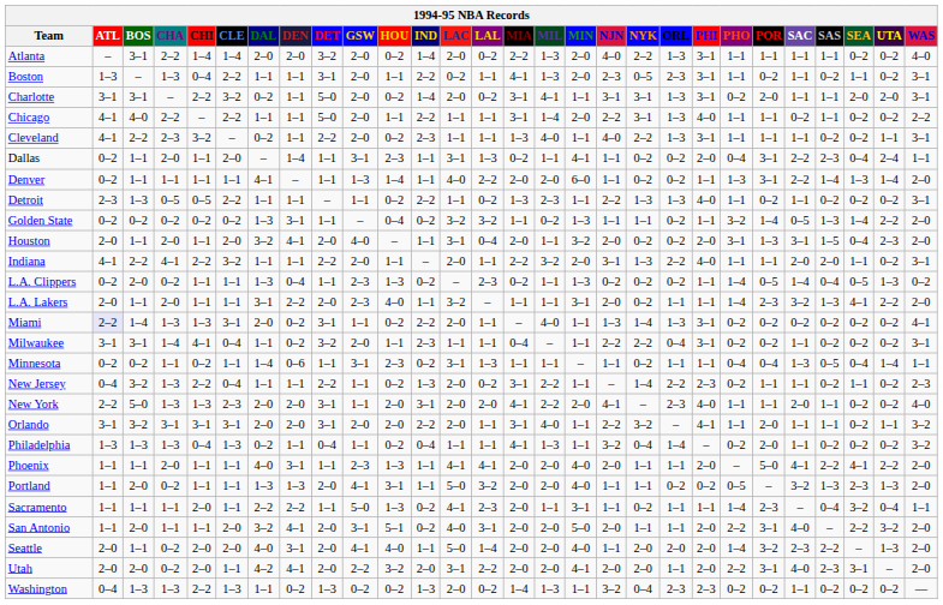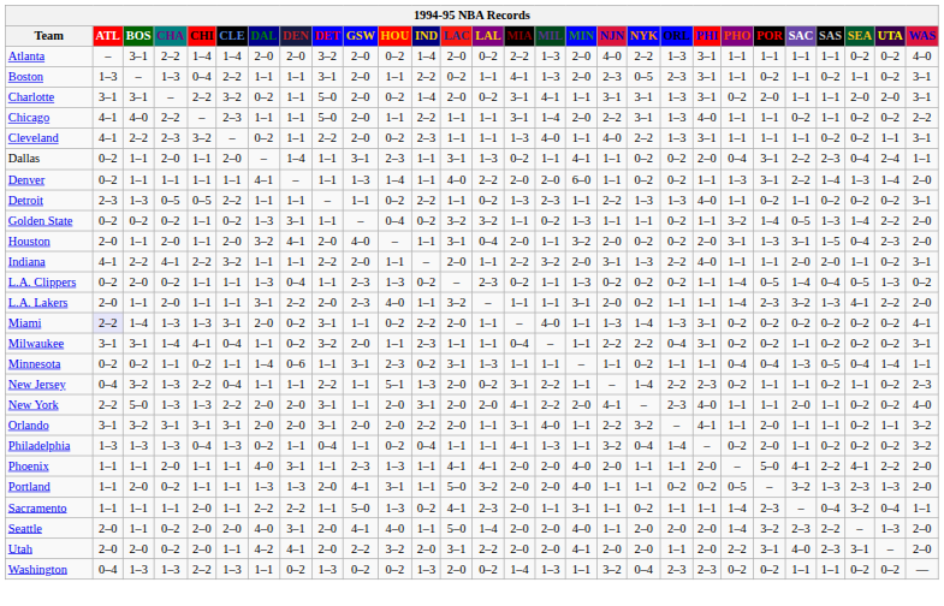 <table class="wikitable" style="font-size:95%; text-align:center;">
 <tr>
 <th colspan=28>1994-95 NBA Records</th>
 </tr>
 <tr>
 <th width=100>Team</th>
 <th style="background:#FF0000;color:#FFFFFF;width=35">ATL</th>
 <th style="background:#006400;color:#FFFFFF;width=35">BOS</th>
 <th style="background:#008080;color:#800080;width=35">CHA</th>
 <th style="background:#FF0000;color:#000000;width=35">CHI</th>
 <th style="background:#000000;color:#5787DC;width=35">CLE</th>
 <th style="background:#00008B;color:#008000;width=35">DAL</th>
 <th style="background:#141A44;color:#BC2224;width=35">DEN</th>
 <th style="background:#0000FF;color:#FF0000;width=35">DET</th>
 <th style="background:#0000FF;color:#FFD700;width=35">GSW</th>
 <th style="background:#FF0000;color:#FFD700;width=35">HOU</th>
 <th style="background:#000080;color:#FFD700;width=35">IND</th>
 <th style="background:#F9160D;color:#1A2E8B;width=35">LAC</th>
 <th style="background:#800080;color:#FFD700;width=35">LAL</th>
 <th style="background:#000000;color:#8B0000;width=35">MIA</th>
 <th style="background:#00471B;color:#5C378A;width=35">MIL</th>
 <th style="background:#0000FF;color:#228B22;width=35">MIN</th>
 <th style="background:#DC143C;color:#0000CD;width=35">NJN</th>
 <th style="background:#0000FF;color:#FF8C00;width=35">NYK</th>
 <th style="background:#0000FF;color:#000000;width=35">ORL</th>
 <th style="background:#FF0000;color:#0000FF;width=35">PHI</th>
 <th style="background:#800080;color:#FF4500;width=35">PHO</th>
 <th style="background:#000000;color:#FF0000;width=35">POR</th>
 <th style="background:#6846A8;color:#FFFFFF;width=35">SAC</th>
 <th style="background:#000000;color:#C0C0C0;width=35">SAS</th>
 <th style="background:#005831;color:#FFC322;width=35">SEA</th>
 <th style="background:#36004A;color:#FFFF00;width=35">UTA</th>
 <th style="background:#DC143C;color:#0000CD;width=35">WAS</th>
 </tr>
 <tr>
 <td style="text-align:left;"><a href='#'>Atlanta</a></td>
 <td>–</td>
 <td>3–1</td>
 <td>2–2</td>
 <td>1–4</td>
 <td>1–4</td>
 <td>2–0</td>
 <td>2–0</td>
 <td>3–2</td>
 <td>2–0</td>
 <td>0–2</td>
 <td>1–4</td>
 <td>2–0</td>
 <td>0–2</td>
 <td>2–2</td>
 <td>1–3</td>
 <td>2–0</td>
 <td>4–0</td>
 <td>2–2</td>
 <td>1–3</td>
 <td>3–1</td>
 <td>1–1</td>
 <td>1–1</td>
 <td>1–1</td>
 <td>1–1</td>
 <td>0–2</td>
 <td>0–2</td>
 <td>4–0</td>
 </tr>
 <tr>
 <td style="text-align:left;"><a href='#'>Boston</a></td>
 <td>1–3</td>
 <td>–</td>
 <td>1–3</td>
 <td>0–4</td>
 <td>2–2</td>
 <td>1–1</td>
 <td>1–1</td>
 <td>3–1</td>
 <td>2–0</td>
 <td>1–1</td>
 <td>2–2</td>
 <td>0–2</td>
 <td>1–1</td>
 <td>4–1</td>
 <td>1–3</td>
 <td>2–0</td>
 <td>2–3</td>
 <td>0–5</td>
 <td>2–3</td>
 <td>3–1</td>
 <td>1–1</td>
 <td>0–2</td>
 <td>1–1</td>
 <td>0–2</td>
 <td>1–1</td>
 <td>0–2</td>
 <td>3–1</td>
 </tr>
 <tr>
 <td style="text-align:left;"><a href='#'>Charlotte</a></td>
 <td>3–1</td>
 <td>3–1</td>
 <td>–</td>
 <td>2–2</td>
 <td>3–2</td>
 <td>0–2</td>
 <td>1–1</td>
 <td>5–0</td>
 <td>2–0</td>
 <td>0–2</td>
 <td>1–4</td>
 <td>2–0</td>
 <td>0–2</td>
 <td>3–1</td>
 <td>4–1</td>
 <td>1–1</td>
 <td>3–1</td>
 <td>3–1</td>
 <td>1–3</td>
 <td>3–1</td>
 <td>0–2</td>
 <td>2–0</td>
 <td>1–1</td>
 <td>1–1</td>
 <td>2–0</td>
 <td>2–0</td>
 <td>3–1</td>
 </tr>
 <tr>
 <td style="text-align:left;"><a href='#'>Chicago</a></td>
 <td>4–1</td>
 <td>4–0</td>
 <td>2–2</td>
 <td>–</td>
-<td>2–2</td>
+<td>2–3</td>
 <td>1–1</td>
 <td>1–1</td>
 <td>5–0</td>
 <td>2–0</td>
 <td>1–1</td>
 <td>2–2</td>
 <td>1–1</td>
 <td>1–1</td>
 <td>3–1</td>
 <td>1–4</td>
 <td>2–0</td>
 <td>2–2</td>
 <td>3–1</td>
 <td>1–3</td>
 <td>4–0</td>
 <td>1–1</td>
 <td>1–1</td>
 <td>0–2</td>
 <td>1–1</td>
 <td>0–2</td>
 <td>0–2</td>
 <td>2–2</td>
 </tr>
 <tr>
 <td style="text-align:left;"><a href='#'>Cleveland</a></td>
 <td>4–1</td>
 <td>2–2</td>
 <td>2–3</td>
 <td>3–2</td>
 <td>–</td>
 <td>0–2</td>
 <td>1–1</td>
 <td>2–2</td>
 <td>2–0</td>
 <td>0–2</td>
 <td>2–3</td>
 <td>1–1</td>
 <td>1–1</td>
 <td>1–3</td>
 <td>4–0</td>
 <td>1–1</td>
 <td>4–0</td>
 <td>2–2</td>
 <td>1–3</td>
 <td>3–1</td>
 <td>1–1</td>
 <td>1–1</td>
 <td>1–1</td>
 <td>0–2</td>
 <td>0–2</td>
 <td>1–1</td>
 <td>3–1</td>
 </tr>
 <tr>
 <td style="text-align:left;">Dallas</td>
 <td>0–2</td>
 <td>1–1</td>
 <td>2–0</td>
 <td>1–1</td>
 <td>2–0</td>
 <td>–</td>
 <td>1–4</td>
 <td>1–1</td>
 <td>3–1</td>
 <td>2–3</td>
 <td>1–1</td>
 <td>3–1</td>
 <td>1–3</td>
 <td>0–2</td>
 <td>1–1</td>
 <td>4–1</td>
 <td>1–1</td>
 <td>0–2</td>
 <td>0–2</td>
 <td>2–0</td>
 <td>0–4</td>
 <td>3–1</td>
 <td>2–2</td>
 <td>2–3</td>
 <td>0–4</td>
 <td>2–4</td>
 <td>1–1</td>
 </tr>
 <tr>
 <td style="text-align:left;"><a href='#'>Denver</a></td>
 <td>0–2</td>
 <td>1–1</td>
 <td>1–1</td>
 <td>1–1</td>
 <td>1–1</td>
 <td>4–1</td>
 <td>–</td>
 <td>1–1</td>
 <td>1–3</td>
 <td>1–4</td>
 <td>1–1</td>
 <td>4–0</td>
 <td>2–2</td>
 <td>2–0</td>
 <td>2–0</td>
 <td>6–0</td>
 <td>1–1</td>
 <td>0–2</td>
 <td>0–2</td>
 <td>1–1</td>
 <td>1–3</td>
 <td>3–1</td>
 <td>2–2</td>
 <td>1–4</td>
 <td>1–3</td>
 <td>1–4</td>
 <td>2–0</td>
 </tr>
 <tr>
 <td style="text-align:left;"><a href='#'>Detroit</a></td>
 <td>2–3</td>
 <td>1–3</td>
 <td>0–5</td>
 <td>0–5</td>
 <td>2–2</td>
 <td>1–1</td>
 <td>1–1</td>
 <td>–</td>
 <td>1–1</td>
 <td>0–2</td>
 <td>2–2</td>
 <td>1–1</td>
 <td>0–2</td>
 <td>1–3</td>
 <td>2–3</td>
 <td>1–1</td>
 <td>2–2</td>
 <td>1–3</td>
 <td>1–3</td>
 <td>4–0</td>
 <td>1–1</td>
 <td>0–2</td>
 <td>1–1</td>
 <td>0–2</td>
 <td>0–2</td>
 <td>0–2</td>
 <td>3–1</td>
 </tr>
 <tr>
 <td style="text-align:left;"><a href='#'>Golden State</a></td>
 <td>0–2</td>
 <td>0–2</td>
 <td>0–2</td>
-<td>0–2</td>
+<td>1–1</td>
 <td>0–2</td>
 <td>1–3</td>
 <td>3–1</td>
 <td>1–1</td>
 <td>–</td>
 <td>0–4</td>
 <td>0–2</td>
 <td>3–2</td>
 <td>3–2</td>
 <td>1–1</td>
 <td>0–2</td>
 <td>1–3</td>
 <td>1–1</td>
 <td>1–1</td>
 <td>0–2</td>
 <td>1–1</td>
 <td>3–2</td>
 <td>1–4</td>
 <td>0–5</td>
 <td>1–3</td>
 <td>1–4</td>
 <td>2–2</td>
 <td>2–0</td>
 </tr>
 <tr>
 <td style="text-align:left;"><a href='#'>Houston</a></td>
 <td>2–0</td>
 <td>1–1</td>
 <td>2–0</td>
 <td>1–1</td>
 <td>2–0</td>
 <td>3–2</td>
 <td>4–1</td>
 <td>2–0</td>
 <td>4–0</td>
 <td>–</td>
 <td>1–1</td>
 <td>3–1</td>
 <td>0–4</td>
 <td>2–0</td>
 <td>1–1</td>
 <td>3–2</td>
 <td>2–0</td>
 <td>0–2</td>
 <td>0–2</td>
 <td>2–0</td>
 <td>3–1</td>
 <td>1–3</td>
 <td>3–1</td>
 <td>1–5</td>
 <td>0–4</td>
 <td>2–3</td>
 <td>2–0</td>
 </tr>
 <tr>
 <td style="text-align:left;"><a href='#'>Indiana</a></td>
 <td>4–1</td>
 <td>2–2</td>
 <td>4–1</td>
 <td>2–2</td>
 <td>3–2</td>
 <td>1–1</td>
 <td>1–1</td>
 <td>2–2</td>
 <td>2–0</td>
 <td>1–1</td>
 <td>–</td>
 <td>2–0</td>
 <td>1–1</td>
 <td>2–2</td>
 <td>3–2</td>
 <td>2–0</td>
 <td>3–1</td>
 <td>1–3</td>
 <td>2–2</td>
 <td>4–0</td>
 <td>1–1</td>
 <td>1–1</td>
 <td>2–0</td>
 <td>2–0</td>
 <td>1–1</td>
 <td>0–2</td>
 <td>3–1</td>
 </tr>
 <tr>
 <td style="text-align:left;"><a href='#'>L.A. Clippers</a></td>
 <td>0–2</td>
 <td>2–0</td>
 <td>0–2</td>
 <td>1–1</td>
 <td>1–1</td>
 <td>1–3</td>
 <td>0–4</td>
 <td>1–1</td>
 <td>2–3</td>
 <td>1–3</td>
 <td>0–2</td>
 <td>–</td>
 <td>2–3</td>
 <td>0–2</td>
 <td>1–1</td>
 <td>1–3</td>
 <td>0–2</td>
 <td>0–2</td>
 <td>0–2</td>
 <td>1–1</td>
 <td>1–4</td>
 <td>0–5</td>
 <td>1–4</td>
 <td>0–4</td>
 <td>0–5</td>
 <td>1–3</td>
 <td>0–2</td>
 </tr>
 <tr>
 <td style="text-align:left;"><a href='#'>L.A. Lakers</a></td>
 <td>2–0</td>
 <td>1–1</td>
 <td>2–0</td>
 <td>1–1</td>
 <td>1–1</td>
 <td>3–1</td>
 <td>2–2</td>
 <td>2–0</td>
 <td>2–3</td>
 <td>4–0</td>
 <td>1–1</td>
 <td>3–2</td>
 <td>–</td>
 <td>1–1</td>
 <td>1–1</td>
 <td>3–1</td>
 <td>2–0</td>
 <td>0–2</td>
 <td>1–1</td>
 <td>1–1</td>
 <td>1–4</td>
 <td>2–3</td>
 <td>3–2</td>
 <td>1–3</td>
 <td>4–1</td>
 <td>2–2</td>
 <td>2–0</td>
 </tr>
 <tr>
 <td style="text-align:left;"><a href='#'>Miami</a></td>
 <td style="background: lavender;">2–2</td>
 <td>1–4</td>
 <td>1–3</td>
 <td>1–3</td>
 <td>3–1</td>
 <td>2–0</td>
 <td>0–2</td>
 <td>3–1</td>
 <td>1–1</td>
 <td>0–2</td>
 <td>2–2</td>
 <td>2–0</td>
 <td>1–1</td>
 <td>–</td>
 <td>4–0</td>
 <td>1–1</td>
 <td>1–3</td>
 <td>1–4</td>
 <td>1–3</td>
 <td>3–1</td>
 <td>0–2</td>
 <td>0–2</td>
 <td>0–2</td>
 <td>0–2</td>
 <td>0–2</td>
 <td>0–2</td>
 <td>4–1</td>
 </tr>
 <tr>
 <td style="text-align:left;"><a href='#'>Milwaukee</a></td>
 <td>3–1</td>
 <td>3–1</td>
 <td>1–4</td>
 <td>4–1</td>
 <td>0–4</td>
 <td>1–1</td>
 <td>0–2</td>
 <td>3–2</td>
 <td>2–0</td>
 <td>1–1</td>
 <td>2–3</td>
 <td>1–1</td>
 <td>1–1</td>
 <td>0–4</td>
 <td>–</td>
 <td>1–1</td>
 <td>2–2</td>
 <td>2–2</td>
 <td>0–4</td>
 <td>3–1</td>
 <td>0–2</td>
 <td>0–2</td>
 <td>1–1</td>
 <td>0–2</td>
 <td>0–2</td>
 <td>0–2</td>
 <td>3–1</td>
 </tr>
 <tr>
 <td style="text-align:left;"><a href='#'>Minnesota</a></td>
 <td>0–2</td>
 <td>0–2</td>
 <td>1–1</td>
 <td>0–2</td>
 <td>1–1</td>
 <td>1–4</td>
 <td>0–6</td>
 <td>1–1</td>
 <td>3–1</td>
 <td>2–3</td>
 <td>0–2</td>
 <td>3–1</td>
 <td>1–3</td>
 <td>1–1</td>
 <td>1–1</td>
 <td>–</td>
 <td>1–1</td>
 <td>0–2</td>
 <td>1–1</td>
 <td>1–1</td>
 <td>0–4</td>
 <td>0–4</td>
 <td>1–3</td>
 <td>0–5</td>
 <td>0–4</td>
 <td>1–4</td>
 <td>1–1</td>
 </tr>
 <tr>
 <td style="text-align:left;"><a href='#'>New Jersey</a></td>
 <td>0–4</td>
 <td>3–2</td>
 <td>1–3</td>
 <td>2–2</td>
 <td>0–4</td>
 <td>1–1</td>
 <td>1–1</td>
 <td>2–2</td>
 <td>1–1</td>
-<td>0–2</td>
+<td>5–1</td>
 <td>1–3</td>
 <td>2–0</td>
 <td>0–2</td>
 <td>3–1</td>
 <td>2–2</td>
 <td>1–1</td>
 <td>–</td>
 <td>1–4</td>
 <td>2–2</td>
 <td>2–3</td>
 <td>0–2</td>
 <td>1–1</td>
 <td>1–1</td>
 <td>0–2</td>
 <td>1–1</td>
 <td>0–2</td>
 <td>2–3</td>
 </tr>
 <tr>
 <td style="text-align:left;"><a href='#'>New York</a></td>
 <td>2–2</td>
 <td>5–0</td>
 <td>1–3</td>
 <td>1–3</td>
-<td>2–3</td>
+<td>2–2</td>
 <td>2–0</td>
 <td>2–0</td>
 <td>3–1</td>
 <td>1–1</td>
 <td>2–0</td>
 <td>3–1</td>
 <td>2–0</td>
 <td>2–0</td>
 <td>4–1</td>
 <td>2–2</td>
 <td>2–0</td>
 <td>4–1</td>
 <td>–</td>
 <td>2–3</td>
 <td>4–0</td>
 <td>1–1</td>
 <td>1–1</td>
 <td>2–0</td>
 <td>1–1</td>
 <td>0–2</td>
 <td>0–2</td>
 <td>4–0</td>
 </tr>
 <tr>
 <td style="text-align:left;"><a href='#'>Orlando</a></td>
 <td>3–1</td>
 <td>3–2</td>
 <td>3–1</td>
 <td>3–1</td>
 <td>3–1</td>
 <td>2–0</td>
 <td>2–0</td>
 <td>3–1</td>
 <td>2–0</td>
 <td>2–0</td>
 <td>2–2</td>
 <td>2–0</td>
 <td>1–1</td>
 <td>3–1</td>
 <td>4–0</td>
 <td>1–1</td>
 <td>2–2</td>
 <td>3–2</td>
 <td>–</td>
 <td>4–1</td>
 <td>1–1</td>
 <td>2–0</td>
 <td>1–1</td>
 <td>1–1</td>
 <td>0–2</td>
 <td>1–1</td>
 <td>3–2</td>
 </tr>
 <tr>
 <td style="text-align:left;"><a href='#'>Philadelphia</a></td>
 <td>1–3</td>
 <td>1–3</td>
 <td>1–3</td>
 <td>0–4</td>
 <td>1–3</td>
 <td>0–2</td>
 <td>1–1</td>
 <td>0–4</td>
 <td>1–1</td>
 <td>0–2</td>
 <td>0–4</td>
 <td>1–1</td>
 <td>1–1</td>
 <td>4–1</td>
 <td>1–3</td>
 <td>1–1</td>
 <td>3–2</td>
 <td>0–4</td>
 <td>1–4</td>
 <td>–</td>
 <td>0–2</td>
 <td>2–0</td>
 <td>1–1</td>
 <td>0–2</td>
 <td>0–2</td>
 <td>0–2</td>
 <td>3–2</td>
 </tr>
 <tr>
 <td style="text-align:left;"><a href='#'>Phoenix</a></td>
 <td>1–1</td>
 <td>1–1</td>
 <td>2–0</td>
 <td>1–1</td>
 <td>1–1</td>
 <td>4–0</td>
 <td>3–1</td>
 <td>1–1</td>
 <td>2–3</td>
 <td>1–3</td>
 <td>1–1</td>
 <td>4–1</td>
 <td>4–1</td>
 <td>2–0</td>
 <td>2–0</td>
 <td>4–0</td>
 <td>2–0</td>
 <td>1–1</td>
 <td>1–1</td>
 <td>2–0</td>
 <td>–</td>
 <td>5–0</td>
 <td>4–1</td>
 <td>2–2</td>
 <td>4–1</td>
 <td>2–2</td>
 <td>2–0</td>
 </tr>
 <tr>
 <td style="text-align:left;"><a href='#'>Portland</a></td>
 <td>1–1</td>
 <td>2–0</td>
 <td>0–2</td>
 <td>1–1</td>
 <td>1–1</td>
 <td>1–3</td>
 <td>1–3</td>
 <td>2–0</td>
 <td>4–1</td>
 <td>3–1</td>
 <td>1–1</td>
 <td>5–0</td>
 <td>3–2</td>
 <td>2–0</td>
 <td>2–0</td>
 <td>4–0</td>
 <td>1–1</td>
 <td>1–1</td>
 <td>0–2</td>
 <td>0–2</td>
 <td>0–5</td>
 <td>–</td>
 <td>3–2</td>
 <td>1–3</td>
 <td>2–3</td>
 <td>1–3</td>
 <td>2–0</td>
 </tr>
 <tr>
 <td style="text-align:left;"><a href='#'>Sacramento</a></td>
 <td>1–1</td>
 <td>1–1</td>
 <td>1–1</td>
 <td>2–0</td>
 <td>1–1</td>
 <td>2–2</td>
 <td>2–2</td>
 <td>1–1</td>
 <td>5–0</td>
 <td>1–3</td>
 <td>0–2</td>
 <td>4–1</td>
 <td>2–3</td>
 <td>2–0</td>
 <td>1–1</td>
 <td>3–1</td>
 <td>1–1</td>
 <td>0–2</td>
 <td>1–1</td>
 <td>1–1</td>
 <td>1–4</td>
 <td>2–3</td>
 <td>–</td>
 <td>0–4</td>
 <td>3–2</td>
 <td>0–4</td>
 <td>1–1</td>
 </tr>
 <tr>
-<td style="text-align:left;"><a href='#'>San Antonio</a></td>
-<td>1–1</td>
-<td>2–0</td>
-<td>1–1</td>
-<td>1–1</td>
-<td>2–0</td>
-<td>3–2</td>
-<td>4–1</td>
-<td>2–0</td>
-<td>3–1</td>
-<td>5–1</td>
-<td>0–2</td>
-<td>4–0</td>
-<td>3–1</td>
-<td>2–0</td>
-<td>2–0</td>
-<td>5–0</td>
-<td>2–0</td>
-<td>1–1</td>
-<td>1–1</td>
-<td>2–0</td>
-<td>2–2</td>
-<td>3–1</td>
-<td>4–0</td>
-<td>–</td>
-<td>2–2</td>
-<td>3–2</td>
-<td>2–0</td>
-</tr>
-<tr>
 <td style="text-align:left;"><a href='#'>Seattle</a></td>
 <td>2–0</td>
 <td>1–1</td>
 <td>0–2</td>
 <td>2–0</td>
 <td>2–0</td>
 <td>4–0</td>
 <td>3–1</td>
 <td>2–0</td>
 <td>4–1</td>
 <td>4–0</td>
 <td>1–1</td>
 <td>5–0</td>
 <td>1–4</td>
 <td>2–0</td>
 <td>2–0</td>
 <td>4–0</td>
 <td>1–1</td>
 <td>2–0</td>
 <td>2–0</td>
 <td>2–0</td>
 <td>1–4</td>
 <td>3–2</td>
 <td>2–3</td>
 <td>2–2</td>
 <td>–</td>
 <td>1–3</td>
 <td>2–0</td>
 </tr>
 <tr>
 <td style="text-align:left;"><a href='#'>Utah</a></td>
 <td>2–0</td>
 <td>2–0</td>
 <td>0–2</td>
 <td>2–0</td>
 <td>1–1</td>
 <td>4–2</td>
 <td>4–1</td>
 <td>2–0</td>
 <td>2–2</td>
 <td>3–2</td>
 <td>2–0</td>
 <td>3–1</td>
 <td>2–2</td>
 <td>2–0</td>
 <td>2–0</td>
 <td>4–1</td>
 <td>2–0</td>
 <td>2–0</td>
 <td>1–1</td>
 <td>2–0</td>
 <td>2–2</td>
 <td>3–1</td>
 <td>4–0</td>
 <td>2–3</td>
 <td>3–1</td>
 <td>–</td>
 <td>2–0</td>
 </tr>
 <tr>
 <td style="text-align:left;"><a href='#'>Washington</a></td>
 <td>0–4</td>
 <td>1–3</td>
 <td>1–3</td>
 <td>2–2</td>
 <td>1–3</td>
 <td>1–1</td>
 <td>0–2</td>
 <td>1–3</td>
 <td>0–2</td>
 <td>0–2</td>
 <td>1–3</td>
 <td>2–0</td>
 <td>0–2</td>
 <td>1–4</td>
 <td>1–3</td>
 <td>1–1</td>
 <td>3–2</td>
 <td>0–4</td>
 <td>2–3</td>
 <td>2–3</td>
 <td>0–2</td>
 <td>0–2</td>
 <td>1–1</td>
-<td>0–2</td>
+<td>1–1</td>
 <td>0–2</td>
 <td>0–2</td>
 <td>—</td>
 </tr>
 </table>
